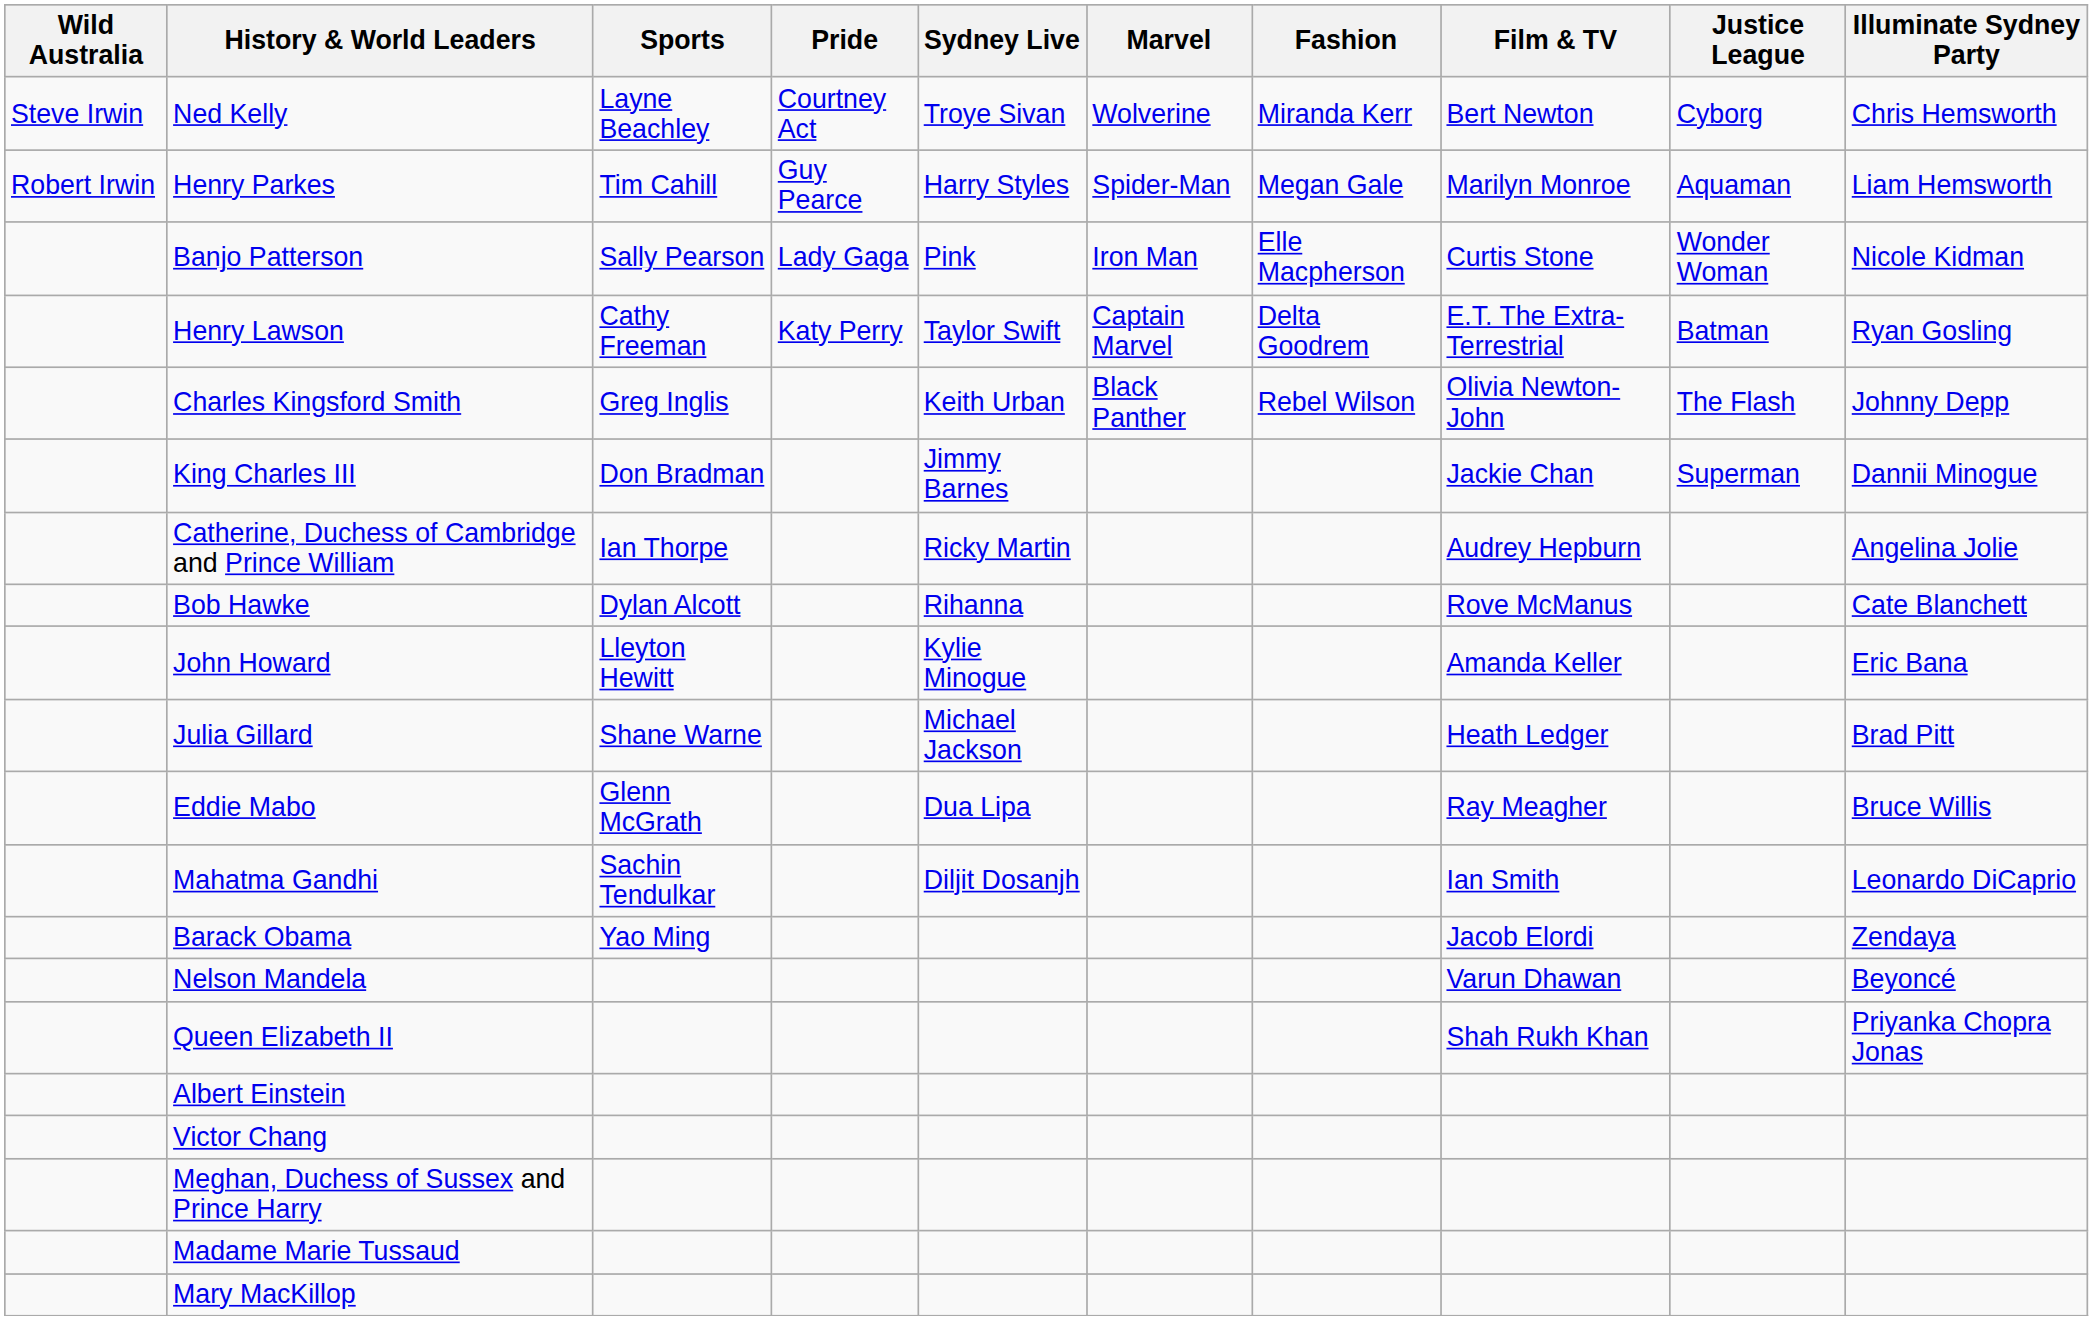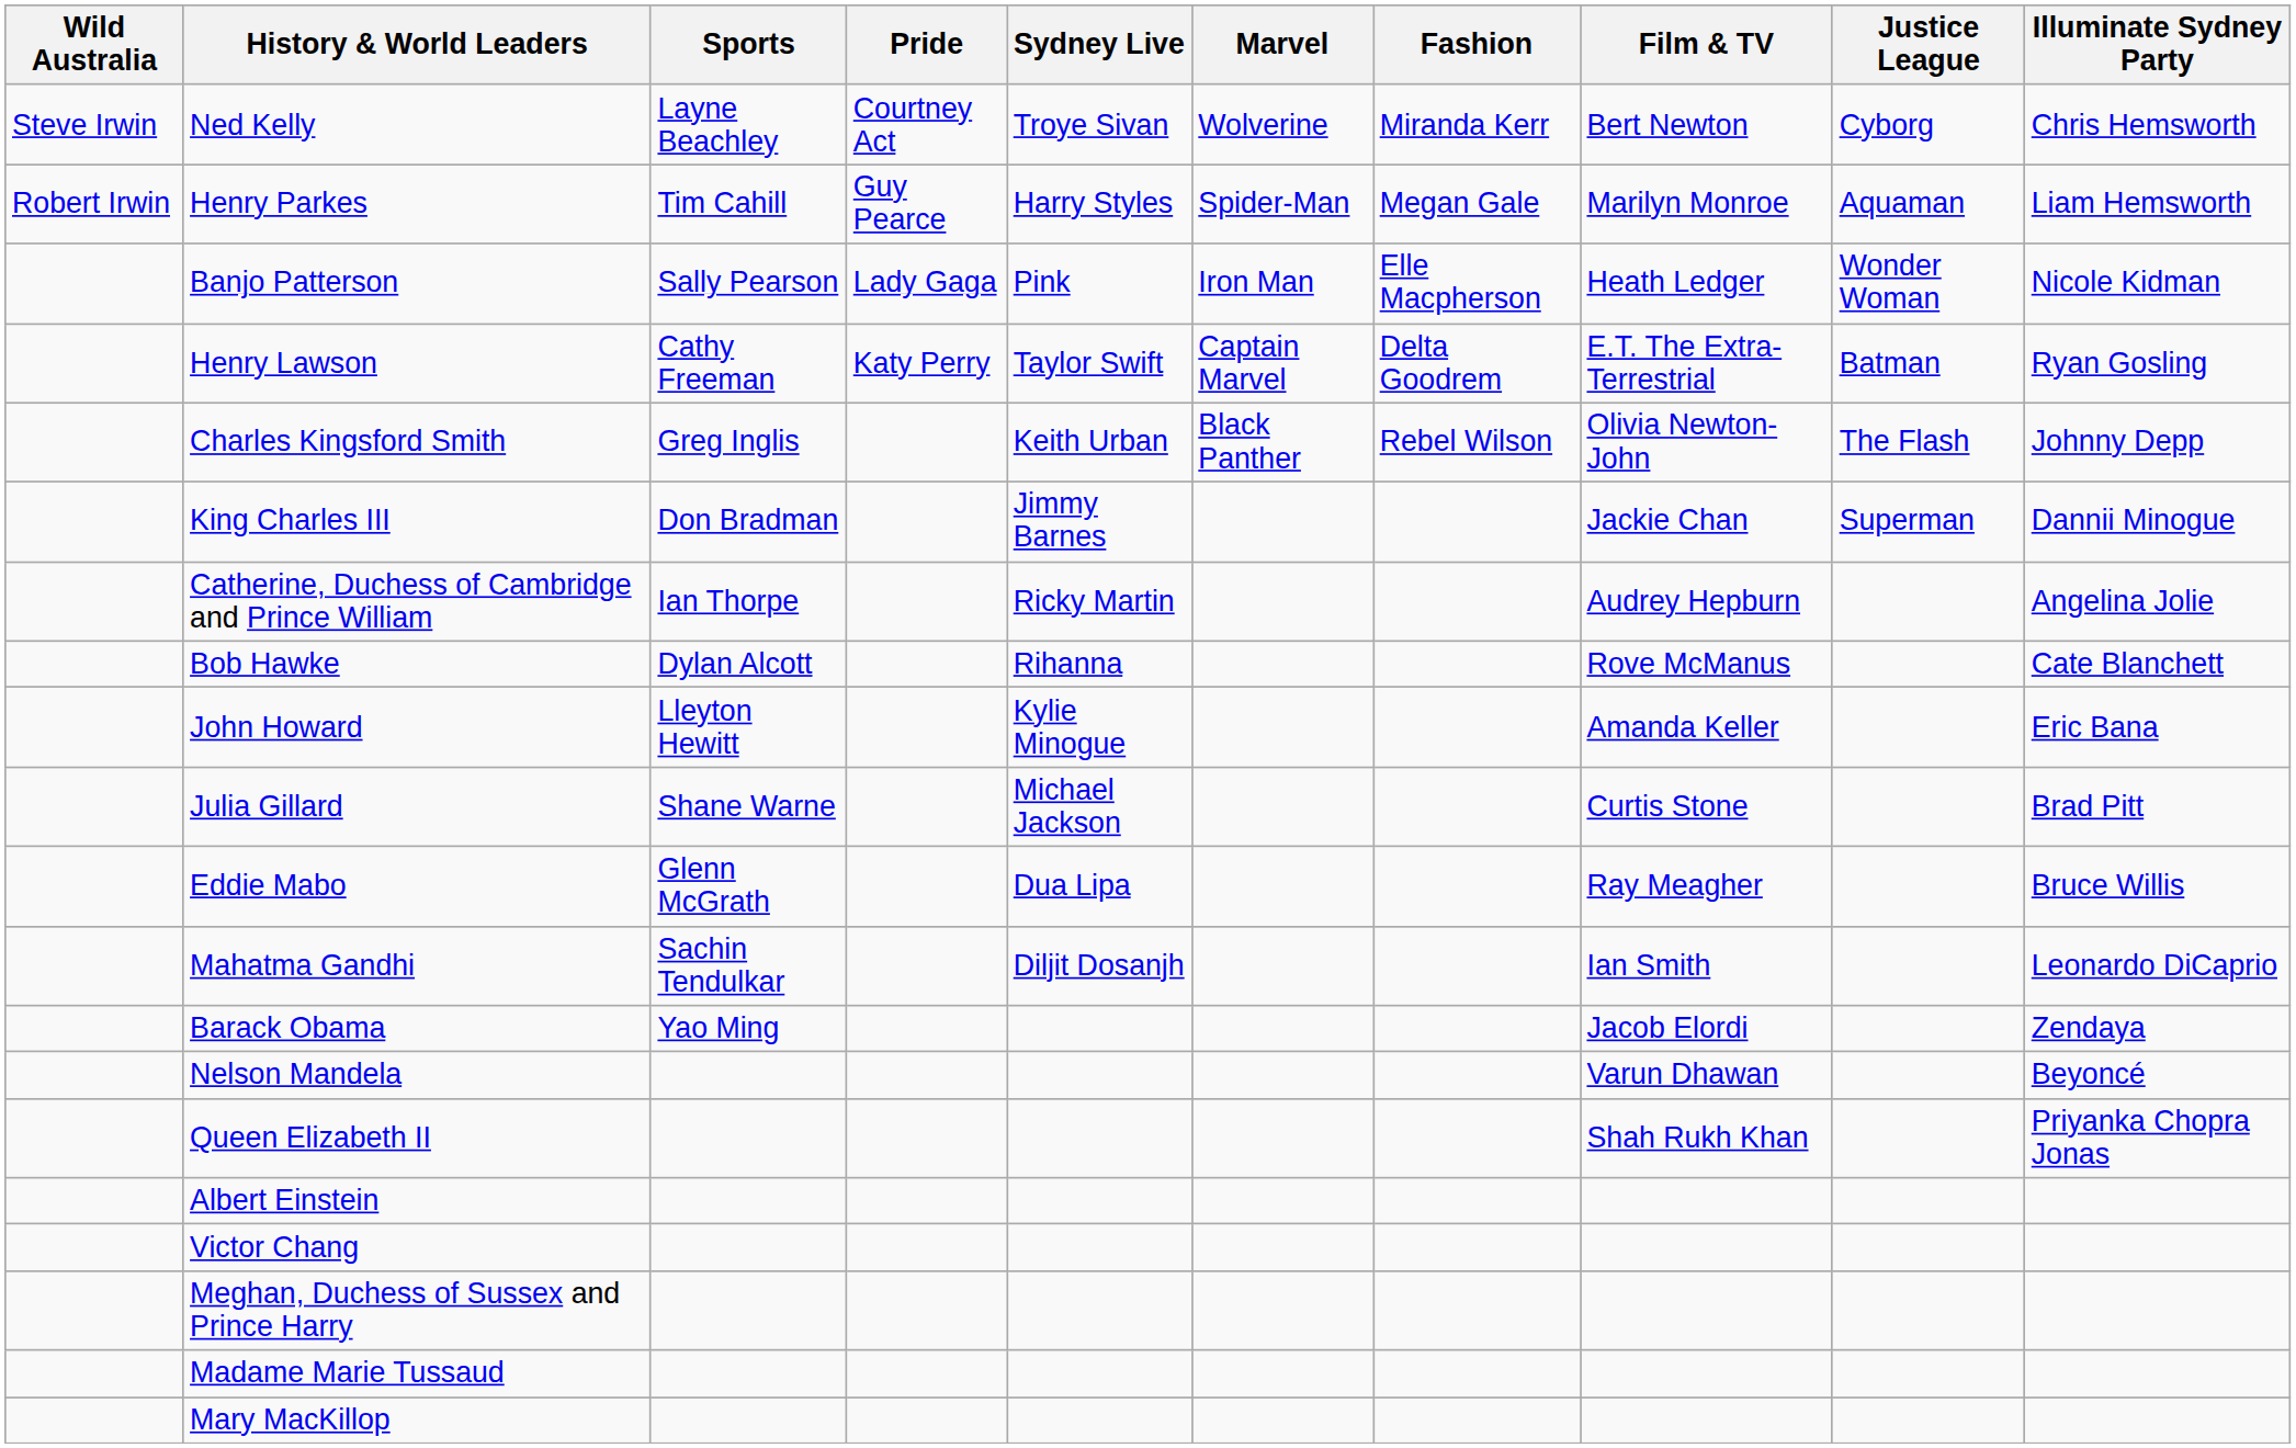 <table class="wikitable sortable">
 <tr>
 <th>Wild Australia</th>
 <th>History & World Leaders</th>
 <th>Sports</th>
 <th>Pride</th>
 <th>Sydney Live</th>
 <th>Marvel</th>
 <th>Fashion</th>
 <th>Film & TV</th>
 <th>Justice League</th>
 <th>Illuminate Sydney Party</th>
 </tr>
 <tr>
 <td><a href='#'>Steve Irwin</a></td>
 <td><a href='#'>Ned Kelly</a></td>
 <td><a href='#'>Layne Beachley</a></td>
 <td><a href='#'>Courtney Act</a></td>
 <td><a href='#'>Troye Sivan</a></td>
 <td><a href='#'>Wolverine</a></td>
 <td><a href='#'>Miranda Kerr</a></td>
 <td><a href='#'>Bert Newton</a></td>
 <td><a href='#'>Cyborg</a></td>
 <td><a href='#'>Chris Hemsworth</a></td>
 </tr>
 <tr>
 <td><a href='#'>Robert Irwin</a></td>
 <td><a href='#'>Henry Parkes</a></td>
 <td><a href='#'>Tim Cahill</a></td>
 <td><a href='#'>Guy Pearce</a></td>
 <td><a href='#'>Harry Styles</a></td>
 <td><a href='#'>Spider-Man</a></td>
 <td><a href='#'>Megan Gale</a></td>
 <td><a href='#'>Marilyn Monroe</a></td>
 <td><a href='#'>Aquaman</a></td>
 <td><a href='#'>Liam Hemsworth</a></td>
 </tr>
 <tr>
 <td></td>
 <td><a href='#'>Banjo Patterson</a></td>
 <td><a href='#'>Sally Pearson</a></td>
 <td><a href='#'>Lady Gaga</a></td>
 <td><a href='#'>Pink</a></td>
 <td><a href='#'>Iron Man</a></td>
 <td><a href='#'>Elle Macpherson</a></td>
-<td><a href='#'>Curtis Stone</a></td>
+<td><a href='#'>Heath Ledger</a></td>
 <td><a href='#'>Wonder Woman</a></td>
 <td><a href='#'>Nicole Kidman</a></td>
 </tr>
 <tr>
 <td></td>
 <td><a href='#'>Henry Lawson</a></td>
 <td><a href='#'>Cathy Freeman</a></td>
 <td><a href='#'>Katy Perry</a></td>
 <td><a href='#'>Taylor Swift</a></td>
 <td><a href='#'>Captain Marvel</a></td>
 <td><a href='#'>Delta Goodrem</a></td>
 <td><a href='#'>E.T. The Extra-Terrestrial</a></td>
 <td><a href='#'>Batman</a></td>
 <td><a href='#'>Ryan Gosling</a></td>
 </tr>
 <tr>
 <td></td>
 <td><a href='#'>Charles Kingsford Smith</a></td>
 <td><a href='#'>Greg Inglis</a></td>
 <td></td>
 <td><a href='#'>Keith Urban</a></td>
 <td><a href='#'>Black Panther</a></td>
 <td><a href='#'>Rebel Wilson</a></td>
 <td><a href='#'>Olivia Newton-John</a></td>
 <td><a href='#'>The Flash</a></td>
 <td><a href='#'>Johnny Depp</a></td>
 </tr>
 <tr>
 <td></td>
 <td><a href='#'>King Charles III</a></td>
 <td><a href='#'>Don Bradman</a></td>
 <td></td>
 <td><a href='#'>Jimmy Barnes</a></td>
 <td></td>
 <td></td>
 <td><a href='#'>Jackie Chan</a></td>
 <td><a href='#'>Superman</a></td>
 <td><a href='#'>Dannii Minogue</a></td>
 </tr>
 <tr>
 <td></td>
 <td><a href='#'>Catherine, Duchess of Cambridge</a> and <a href='#'>Prince William</a></td>
 <td><a href='#'>Ian Thorpe</a></td>
 <td></td>
 <td><a href='#'>Ricky Martin</a></td>
 <td></td>
 <td></td>
 <td><a href='#'>Audrey Hepburn</a></td>
 <td></td>
 <td><a href='#'>Angelina Jolie</a></td>
 </tr>
 <tr>
 <td></td>
 <td><a href='#'>Bob Hawke</a></td>
 <td><a href='#'>Dylan Alcott</a></td>
 <td></td>
 <td><a href='#'>Rihanna</a></td>
 <td></td>
 <td></td>
 <td><a href='#'>Rove McManus</a></td>
 <td></td>
 <td><a href='#'>Cate Blanchett</a></td>
 </tr>
 <tr>
 <td></td>
 <td><a href='#'>John Howard</a></td>
 <td><a href='#'>Lleyton Hewitt</a></td>
 <td></td>
 <td><a href='#'>Kylie Minogue</a></td>
 <td></td>
 <td></td>
 <td><a href='#'>Amanda Keller</a></td>
 <td></td>
 <td><a href='#'>Eric Bana</a></td>
 </tr>
 <tr>
 <td></td>
 <td><a href='#'>Julia Gillard</a></td>
 <td><a href='#'>Shane Warne</a></td>
 <td></td>
 <td><a href='#'>Michael Jackson</a></td>
 <td></td>
 <td></td>
-<td><a href='#'>Heath Ledger</a></td>
+<td><a href='#'>Curtis Stone</a></td>
 <td></td>
 <td><a href='#'>Brad Pitt</a></td>
 </tr>
 <tr>
 <td></td>
 <td><a href='#'>Eddie Mabo</a></td>
 <td><a href='#'>Glenn McGrath</a></td>
 <td></td>
 <td><a href='#'>Dua Lipa</a></td>
 <td></td>
 <td></td>
 <td><a href='#'>Ray Meagher</a></td>
 <td></td>
 <td><a href='#'>Bruce Willis</a></td>
 </tr>
 <tr>
 <td></td>
 <td><a href='#'>Mahatma Gandhi</a></td>
 <td><a href='#'>Sachin Tendulkar</a></td>
 <td></td>
 <td><a href='#'>Diljit Dosanjh</a></td>
 <td></td>
 <td></td>
 <td><a href='#'>Ian Smith</a></td>
 <td></td>
 <td><a href='#'>Leonardo DiCaprio</a></td>
 </tr>
 <tr>
 <td></td>
 <td><a href='#'>Barack Obama</a></td>
 <td><a href='#'>Yao Ming</a></td>
 <td></td>
 <td></td>
 <td></td>
 <td></td>
 <td><a href='#'>Jacob Elordi</a></td>
 <td></td>
 <td><a href='#'>Zendaya</a></td>
 </tr>
 <tr>
 <td></td>
 <td><a href='#'>Nelson Mandela</a></td>
 <td></td>
 <td></td>
 <td></td>
 <td></td>
 <td></td>
 <td><a href='#'>Varun Dhawan</a></td>
 <td></td>
 <td><a href='#'>Beyoncé</a></td>
 </tr>
 <tr>
 <td></td>
 <td><a href='#'>Queen Elizabeth II</a></td>
 <td></td>
 <td></td>
 <td></td>
 <td></td>
 <td></td>
 <td><a href='#'>Shah Rukh Khan</a></td>
 <td></td>
 <td><a href='#'>Priyanka Chopra Jonas</a></td>
 </tr>
 <tr>
 <td></td>
 <td><a href='#'>Albert Einstein</a></td>
 <td></td>
 <td></td>
 <td></td>
 <td></td>
 <td></td>
 <td></td>
 <td></td>
 <td></td>
 </tr>
 <tr>
 <td></td>
 <td><a href='#'>Victor Chang</a></td>
 <td></td>
 <td></td>
 <td></td>
 <td></td>
 <td></td>
 <td></td>
 <td></td>
 <td></td>
 </tr>
 <tr>
 <td></td>
 <td><a href='#'>Meghan, Duchess of Sussex</a> and <a href='#'>Prince Harry</a></td>
 <td></td>
 <td></td>
 <td></td>
 <td></td>
 <td></td>
 <td></td>
 <td></td>
 <td></td>
 </tr>
 <tr>
 <td></td>
 <td><a href='#'>Madame Marie Tussaud</a></td>
 <td></td>
 <td></td>
 <td></td>
 <td></td>
 <td></td>
 <td></td>
 <td></td>
 <td></td>
 </tr>
 <tr>
 <td></td>
 <td><a href='#'>Mary MacKillop</a></td>
 <td></td>
 <td></td>
 <td></td>
 <td></td>
 <td></td>
 <td></td>
 <td></td>
 <td></td>
 </tr>
 <tr>
 </tr>
 </table>
